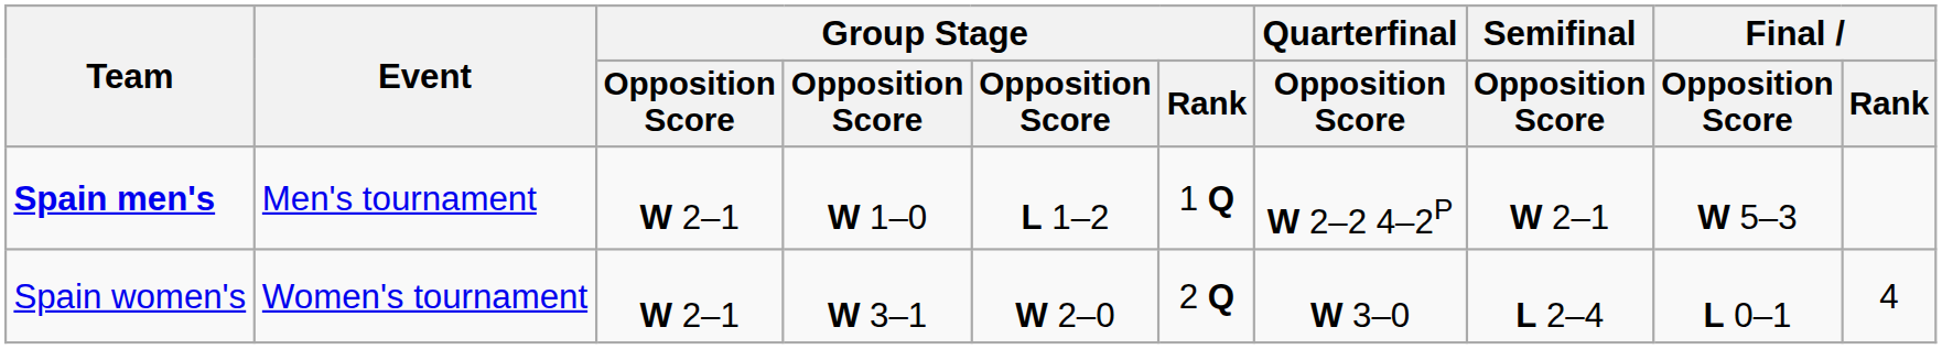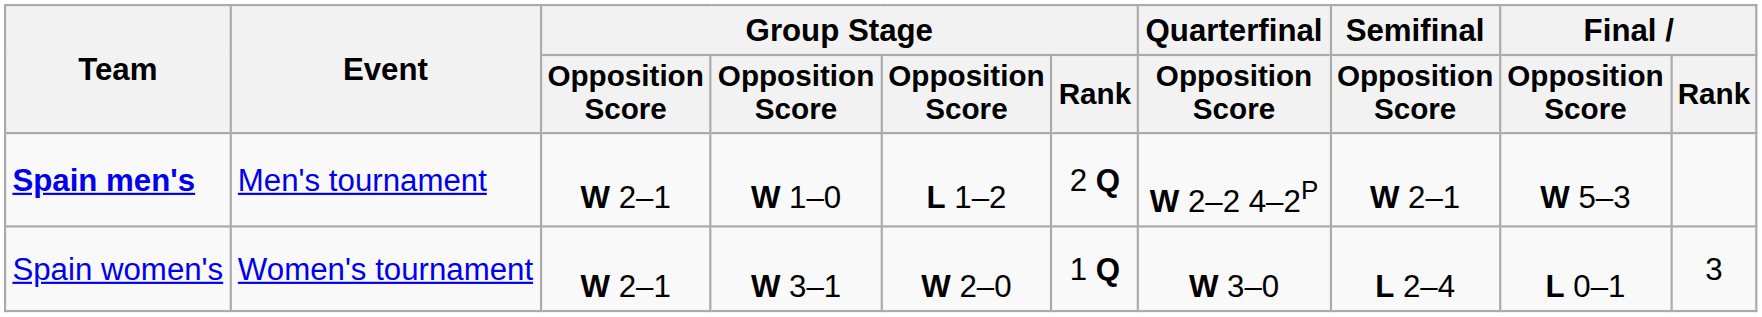 <table class=wikitable style=font-size:90%;text-align:center>
 <tr>
 <th rowspan=2>Team</th>
 <th rowspan=2>Event</th>
 <th colspan=4>Group Stage</th>
 <th>Quarterfinal</th>
 <th>Semifinal</th>
 <th colspan=2>Final / </th>
 </tr>
 <tr style=font-size:95%>
 <th>Opposition<br>Score</th>
 <th>Opposition<br>Score</th>
 <th>Opposition<br>Score</th>
 <th>Rank</th>
 <th>Opposition<br>Score</th>
 <th>Opposition<br>Score</th>
 <th>Opposition<br>Score</th>
 <th>Rank</th>
 </tr>
 <tr>
 <td align=left><strong><a href='#'>Spain men's</a></strong></td>
 <td align=left><a href='#'>Men's tournament</a></td>
 <td><br><strong>W</strong> 2–1</td>
 <td><br><strong>W</strong> 1–0</td>
 <td><br><strong>L</strong> 1–2</td>
-<td>1 <strong>Q</strong></td>
+<td>2 <strong>Q</strong></td>
 <td><br><strong>W</strong> 2–2  4–2<sup>P</sup></td>
 <td><br><strong>W</strong> 2–1</td>
 <td><br><strong>W</strong> 5–3 </td>
 <td></td>
 </tr>
 <tr>
 <td align=left><a href='#'>Spain women's</a></td>
 <td align=left><a href='#'>Women's tournament</a></td>
 <td><br><strong>W</strong> 2–1</td>
 <td><br><strong>W</strong> 3–1</td>
 <td><br><strong>W</strong> 2–0</td>
-<td>2 <strong>Q</strong></td>
+<td>1 <strong>Q</strong></td>
 <td><br><strong>W</strong> 3–0</td>
 <td><br><strong>L</strong> 2–4</td>
 <td><br><strong>L</strong> 0–1</td>
-<td>4</td>
+<td>3</td>
 </tr>
 </table>
